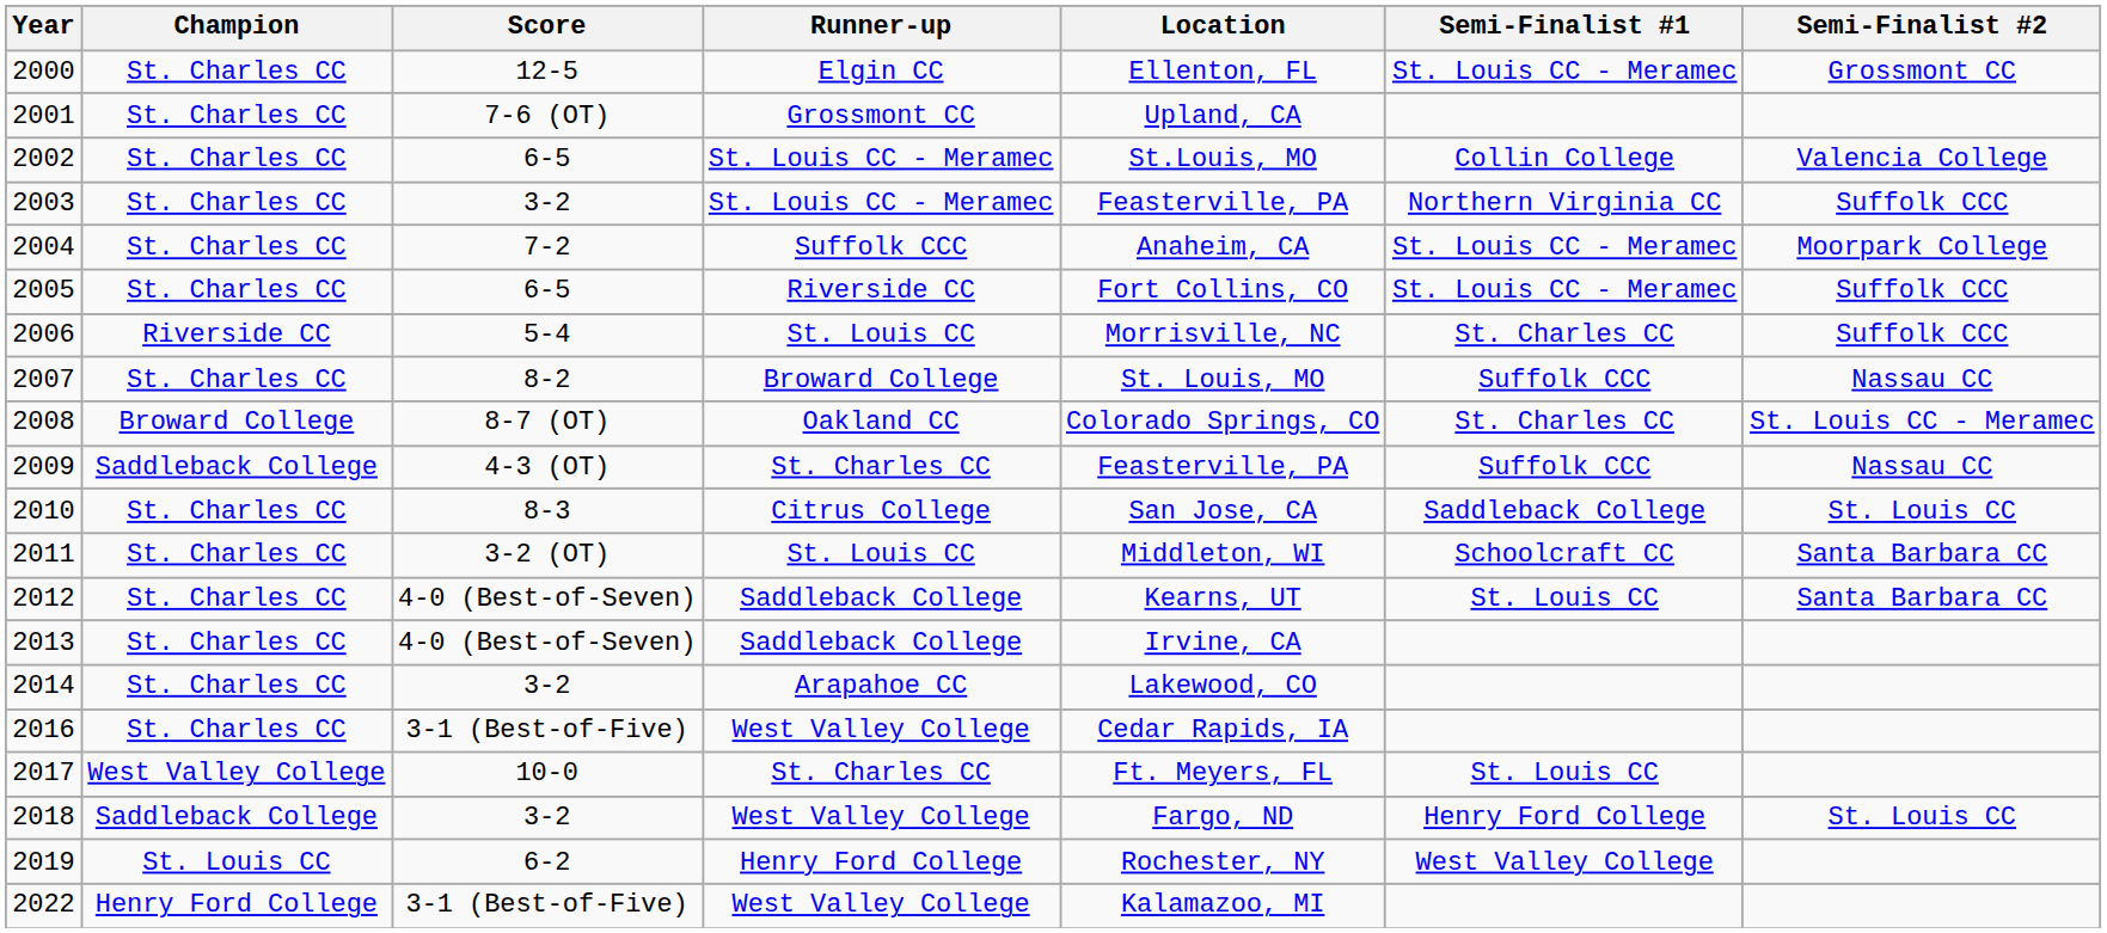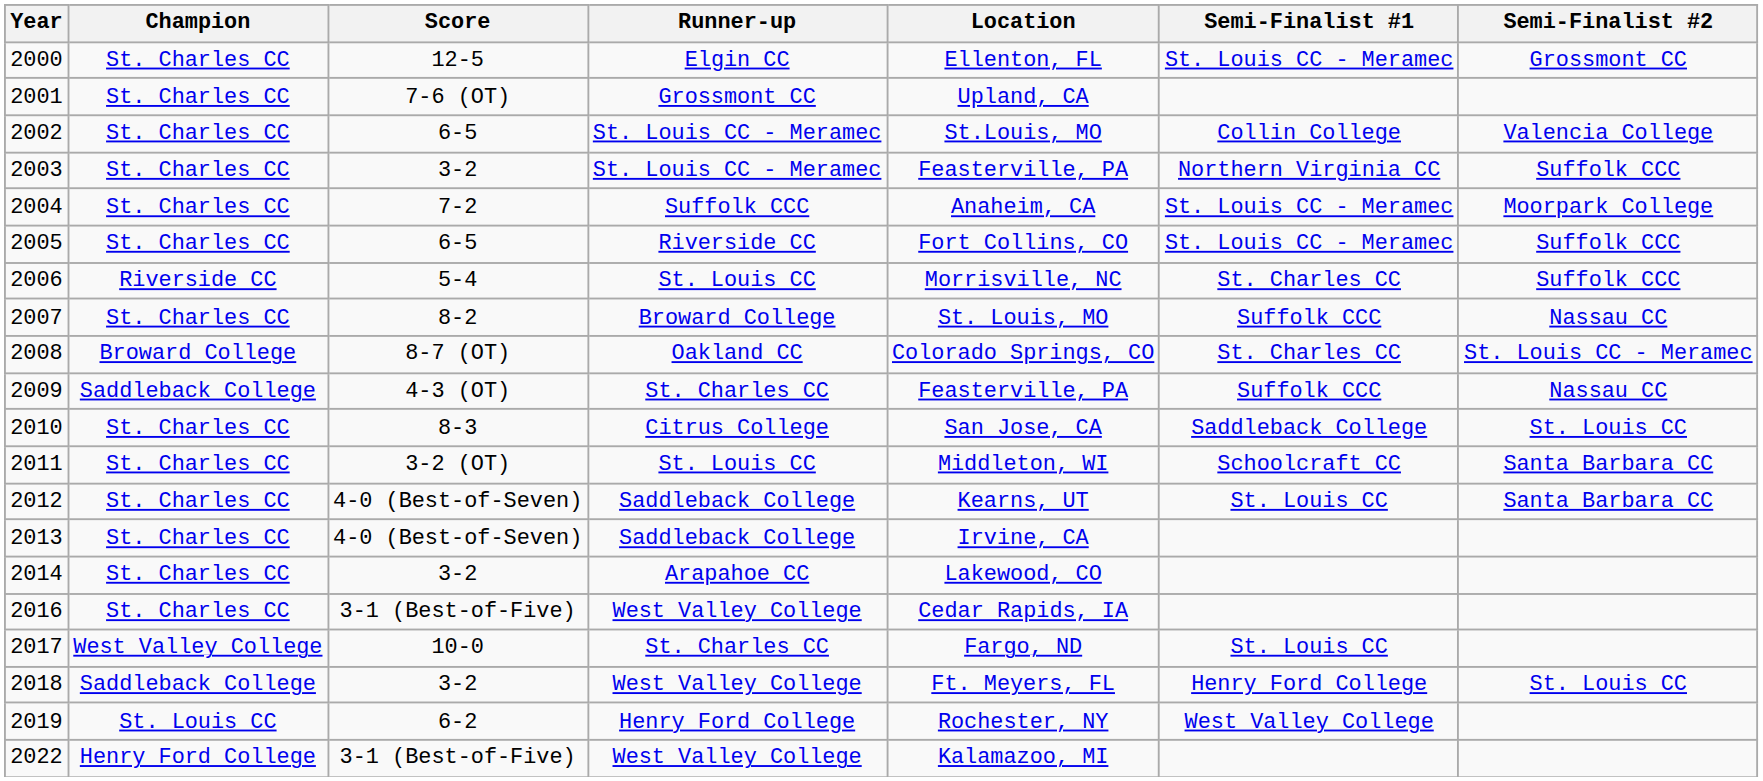 <table class="wikitable" style="text-align:center; font-size:90%">
 <tr>
 <th>Year</th>
 <th>Champion</th>
 <th>Score</th>
 <th>Runner-up</th>
 <th>Location</th>
 <th>Semi-Finalist #1</th>
 <th>Semi-Finalist #2</th>
 </tr>
 <tr>
 <td>2000</td>
 <td><a href='#'>St. Charles CC</a></td>
 <td>12-5</td>
 <td><a href='#'>Elgin CC</a></td>
 <td><a href='#'>Ellenton, FL</a></td>
 <td><a href='#'>St. Louis CC - Meramec</a></td>
 <td><a href='#'>Grossmont CC</a></td>
 </tr>
 <tr>
 <td>2001</td>
 <td><a href='#'>St. Charles CC</a></td>
 <td>7-6 (OT)</td>
 <td><a href='#'>Grossmont CC</a></td>
 <td><a href='#'>Upland, CA</a></td>
 <td></td>
 <td></td>
 </tr>
 <tr>
 <td>2002</td>
 <td><a href='#'>St. Charles CC</a></td>
 <td>6-5</td>
 <td><a href='#'>St. Louis CC - Meramec</a></td>
 <td><a href='#'>St.Louis, MO</a></td>
 <td><a href='#'>Collin College</a></td>
 <td><a href='#'>Valencia College</a></td>
 </tr>
 <tr>
 <td>2003</td>
 <td><a href='#'>St. Charles CC</a></td>
 <td>3-2</td>
 <td><a href='#'>St. Louis CC - Meramec</a></td>
 <td><a href='#'>Feasterville, PA</a></td>
 <td><a href='#'>Northern Virginia CC</a></td>
 <td><a href='#'>Suffolk CCC</a></td>
 </tr>
 <tr>
 <td>2004</td>
 <td><a href='#'>St. Charles CC</a></td>
 <td>7-2</td>
 <td><a href='#'>Suffolk CCC</a></td>
 <td><a href='#'>Anaheim, CA</a></td>
 <td><a href='#'>St. Louis CC - Meramec</a></td>
 <td><a href='#'>Moorpark College</a></td>
 </tr>
 <tr>
 <td>2005</td>
 <td><a href='#'>St. Charles CC</a></td>
 <td>6-5</td>
 <td><a href='#'>Riverside CC</a></td>
 <td><a href='#'>Fort Collins, CO</a></td>
 <td><a href='#'>St. Louis CC - Meramec</a></td>
 <td><a href='#'>Suffolk CCC</a></td>
 </tr>
 <tr>
 <td>2006</td>
 <td><a href='#'>Riverside CC</a></td>
 <td>5-4</td>
 <td><a href='#'>St. Louis CC</a></td>
 <td><a href='#'>Morrisville, NC</a></td>
 <td><a href='#'>St. Charles CC</a></td>
 <td><a href='#'>Suffolk CCC</a></td>
 </tr>
 <tr>
 <td>2007</td>
 <td><a href='#'>St. Charles CC</a></td>
 <td>8-2</td>
 <td><a href='#'>Broward College</a></td>
 <td><a href='#'>St. Louis, MO</a></td>
 <td><a href='#'>Suffolk CCC</a></td>
 <td><a href='#'>Nassau CC</a></td>
 </tr>
 <tr>
 <td>2008</td>
 <td><a href='#'>Broward College</a></td>
 <td>8-7 (OT)</td>
 <td><a href='#'>Oakland CC</a></td>
 <td><a href='#'>Colorado Springs, CO</a></td>
 <td><a href='#'>St. Charles CC</a></td>
 <td><a href='#'>St. Louis CC - Meramec</a></td>
 </tr>
 <tr>
 <td>2009</td>
 <td><a href='#'>Saddleback College</a></td>
 <td>4-3 (OT)</td>
 <td><a href='#'>St. Charles CC</a></td>
 <td><a href='#'>Feasterville, PA</a></td>
 <td><a href='#'>Suffolk CCC</a></td>
 <td><a href='#'>Nassau CC</a></td>
 </tr>
 <tr>
 <td>2010</td>
 <td><a href='#'>St. Charles CC</a></td>
 <td>8-3</td>
 <td><a href='#'>Citrus College</a></td>
 <td><a href='#'>San Jose, CA</a></td>
 <td><a href='#'>Saddleback College</a></td>
 <td><a href='#'>St. Louis CC</a></td>
 </tr>
 <tr>
 <td>2011</td>
 <td><a href='#'>St. Charles CC</a></td>
 <td>3-2 (OT)</td>
 <td><a href='#'>St. Louis CC</a></td>
 <td><a href='#'>Middleton, WI</a></td>
 <td><a href='#'>Schoolcraft CC</a></td>
 <td><a href='#'>Santa Barbara CC</a></td>
 </tr>
 <tr>
 <td>2012</td>
 <td><a href='#'>St. Charles CC</a></td>
 <td>4-0 (Best-of-Seven)</td>
 <td><a href='#'>Saddleback College</a></td>
 <td><a href='#'>Kearns, UT</a></td>
 <td><a href='#'>St. Louis CC</a></td>
 <td><a href='#'>Santa Barbara CC</a></td>
 </tr>
 <tr>
 <td>2013</td>
 <td><a href='#'>St. Charles CC</a></td>
 <td>4-0 (Best-of-Seven)</td>
 <td><a href='#'>Saddleback College</a></td>
 <td><a href='#'>Irvine, CA</a></td>
 <td></td>
 <td></td>
 </tr>
 <tr>
 <td>2014</td>
 <td><a href='#'>St. Charles CC</a></td>
 <td>3-2</td>
 <td><a href='#'>Arapahoe CC</a></td>
 <td><a href='#'>Lakewood, CO</a></td>
 <td></td>
 <td></td>
 </tr>
 <tr>
 <td>2016</td>
 <td><a href='#'>St. Charles CC</a></td>
 <td>3-1 (Best-of-Five)</td>
 <td><a href='#'>West Valley College</a></td>
 <td><a href='#'>Cedar Rapids, IA</a></td>
 <td></td>
 <td></td>
 </tr>
 <tr>
 <td>2017</td>
 <td><a href='#'>West Valley College</a></td>
 <td>10-0</td>
 <td><a href='#'>St. Charles CC</a></td>
-<td><a href='#'>Ft. Meyers, FL</a></td>
+<td><a href='#'>Fargo, ND</a></td>
 <td><a href='#'>St. Louis CC</a></td>
 </tr>
 <tr>
 <td>2018</td>
 <td><a href='#'>Saddleback College</a></td>
 <td>3-2</td>
 <td><a href='#'>West Valley College</a></td>
-<td><a href='#'>Fargo, ND</a></td>
+<td><a href='#'>Ft. Meyers, FL</a></td>
 <td><a href='#'>Henry Ford College</a></td>
 <td><a href='#'>St. Louis CC</a></td>
 </tr>
 <tr>
 <td>2019</td>
 <td><a href='#'>St. Louis CC</a></td>
 <td>6-2</td>
 <td><a href='#'>Henry Ford College</a></td>
 <td><a href='#'>Rochester, NY</a></td>
 <td><a href='#'>West Valley College</a></td>
 <td></td>
 </tr>
 <tr>
 <td>2022</td>
 <td><a href='#'>Henry Ford College</a></td>
 <td>3-1 (Best-of-Five)</td>
 <td><a href='#'>West Valley College</a></td>
 <td><a href='#'>Kalamazoo, MI</a></td>
 <td></td>
 <td></td>
 </tr>
 </table>
